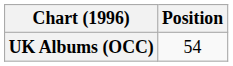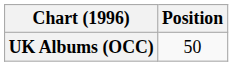 <table class="wikitable plainrowheaders" style="text-align:center">
 <tr>
 <th scope="col">Chart (1996)</th>
 <th scope="col">Position</th>
 </tr>
 <tr>
 <th scope="row">UK Albums (OCC)</th>
-<td>54</td>
+<td>50</td>
 </tr>
 </table>
